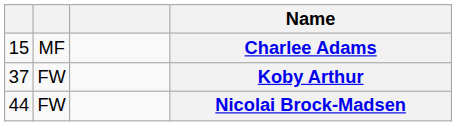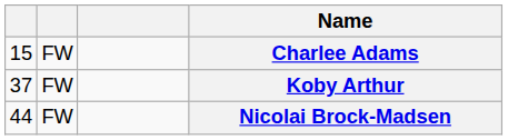 <table class="wikitable plainrowheaders" style=text-align:center>
 <tr>
 <th scope="col"></th>
 <th scope="col"></th>
 <th scope="col" style="width:5em;"></th>
 <th scope="col" style="width:15em;">Name</th>
 </tr>
 <tr>
 <td>15</td>
-<td>MF</td>
+<td>FW</td>
 <td style=text-align:left></td>
 <th scope=row><a href='#'>Charlee Adams</a></th>
 </tr>
 <tr>
 <td>37</td>
 <td>FW</td>
 <td style=text-align:left></td>
 <th scope=row><a href='#'>Koby Arthur</a></th>
 </tr>
 <tr>
 <td>44</td>
 <td>FW</td>
 <td style=text-align:left></td>
 <th scope=row><a href='#'>Nicolai Brock-Madsen</a></th>
 </tr>
 </table>
